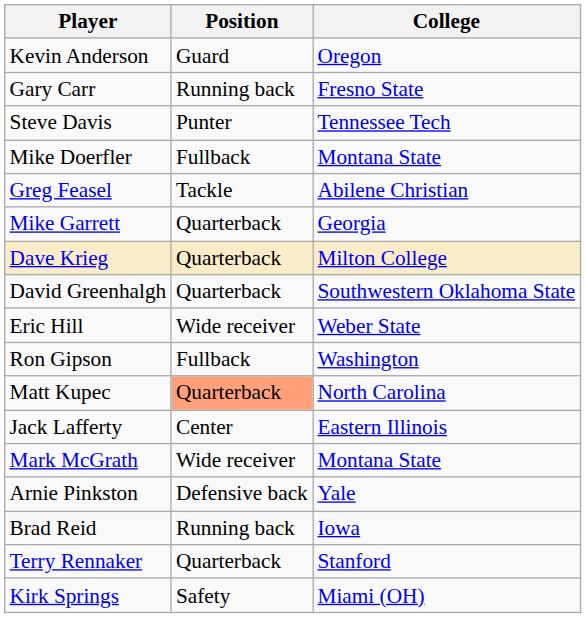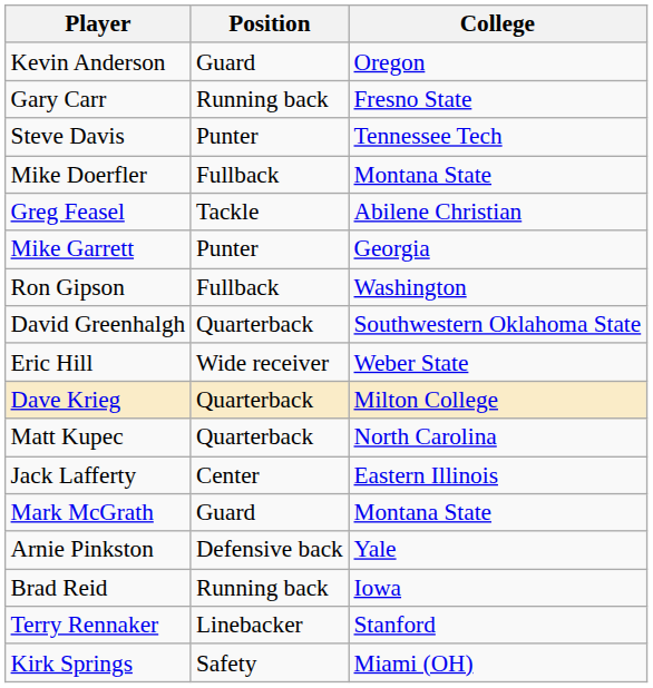 <table class="wikitable">
 <tr>
 <th>Player</th>
 <th>Position</th>
 <th>College</th>
 </tr>
 <tr>
 <td>Kevin Anderson</td>
 <td>Guard</td>
 <td><a href='#'>Oregon</a></td>
 </tr>
 <tr>
 <td>Gary Carr</td>
 <td>Running back</td>
 <td><a href='#'>Fresno State</a></td>
 </tr>
 <tr>
 <td>Steve Davis</td>
 <td>Punter</td>
 <td><a href='#'>Tennessee Tech</a></td>
 </tr>
 <tr>
 <td>Mike Doerfler</td>
 <td>Fullback</td>
 <td><a href='#'>Montana State</a></td>
 </tr>
 <tr>
 <td><a href='#'>Greg Feasel</a></td>
 <td>Tackle</td>
 <td><a href='#'>Abilene Christian</a></td>
 </tr>
 <tr>
 <td><a href='#'>Mike Garrett</a></td>
-<td>Quarterback</td>
+<td>Punter</td>
 <td><a href='#'>Georgia</a></td>
 </tr>
-<tr style="background:#faecc8;">
-<td><a href='#'>Dave Krieg</a></td>
-<td>Quarterback</td>
-<td><a href='#'>Milton College</a></td>
+<tr>
+<td>Ron Gipson</td>
+<td>Fullback</td>
+<td><a href='#'>Washington</a></td>
 </tr>
 <tr>
 <td>David Greenhalgh</td>
 <td>Quarterback</td>
 <td><a href='#'>Southwestern Oklahoma State</a></td>
 </tr>
 <tr>
 <td>Eric Hill</td>
 <td>Wide receiver</td>
 <td><a href='#'>Weber State</a></td>
 </tr>
-<tr>
-<td>Ron Gipson</td>
-<td>Fullback</td>
-<td><a href='#'>Washington</a></td>
+<tr style="background:#faecc8;">
+<td><a href='#'>Dave Krieg</a></td>
+<td>Quarterback</td>
+<td><a href='#'>Milton College</a></td>
 </tr>
 <tr>
 <td>Matt Kupec</td>
-<td style="background: lightsalmon;">Quarterback</td>
+<td>Quarterback</td>
 <td><a href='#'>North Carolina</a></td>
 </tr>
 <tr>
 <td>Jack Lafferty</td>
 <td>Center</td>
 <td><a href='#'>Eastern Illinois</a></td>
 </tr>
 <tr>
 <td><a href='#'>Mark McGrath</a></td>
-<td>Wide receiver</td>
+<td>Guard</td>
 <td><a href='#'>Montana State</a></td>
 </tr>
 <tr>
 <td>Arnie Pinkston</td>
 <td>Defensive back</td>
 <td><a href='#'>Yale</a></td>
 </tr>
 <tr>
 <td>Brad Reid</td>
 <td>Running back</td>
 <td><a href='#'>Iowa</a></td>
 </tr>
 <tr>
 <td><a href='#'>Terry Rennaker</a></td>
-<td>Quarterback</td>
+<td>Linebacker</td>
 <td><a href='#'>Stanford</a></td>
 </tr>
 <tr>
 <td><a href='#'>Kirk Springs</a></td>
 <td>Safety</td>
 <td><a href='#'>Miami (OH)</a></td>
 </tr>
 </table>
